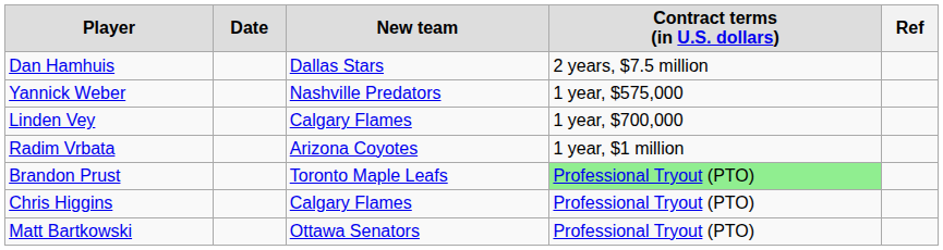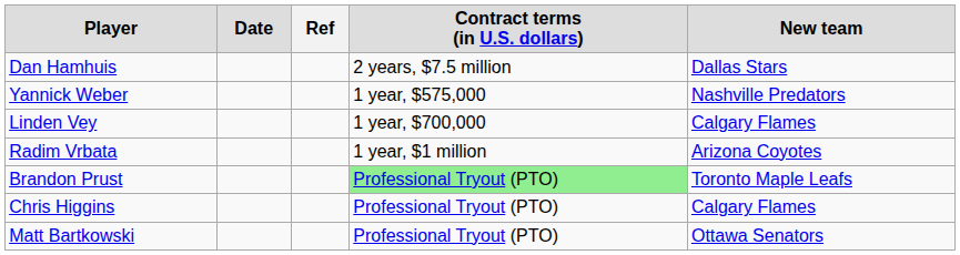 <table class="wikitable" style="width:97%;">
 <tr>
 <th style="background:#ddd;">Player</th>
 <th style="background:#ddd;">Date</th>
+<th>Ref</th>
+<th style="background:#ddd;">Contract terms<br>(in <a href='#'>U.S. dollars</a>)</th>
 <th style="background:#ddd;">New team</th>
-<th style="background:#ddd;">Contract terms<br>(in <a href='#'>U.S. dollars</a>)</th>
-<th>Ref</th>
 </tr>
 <tr>
 <td><a href='#'>Dan Hamhuis</a></td>
 <td></td>
+<td></td>
+<td>2 years, $7.5 million</td>
 <td><a href='#'>Dallas Stars</a></td>
-<td>2 years, $7.5 million</td>
-<td></td>
 </tr>
 <tr>
 <td><a href='#'>Yannick Weber</a></td>
 <td></td>
+<td></td>
+<td>1 year, $575,000</td>
 <td><a href='#'>Nashville Predators</a></td>
-<td>1 year, $575,000</td>
-<td></td>
 </tr>
 <tr>
 <td><a href='#'>Linden Vey</a></td>
 <td></td>
+<td></td>
+<td>1 year, $700,000</td>
 <td><a href='#'>Calgary Flames</a></td>
-<td>1 year, $700,000</td>
-<td></td>
 </tr>
 <tr>
 <td><a href='#'>Radim Vrbata</a></td>
 <td></td>
+<td></td>
+<td>1 year, $1 million</td>
 <td><a href='#'>Arizona Coyotes</a></td>
-<td>1 year, $1 million</td>
-<td></td>
 </tr>
 <tr>
 <td><a href='#'>Brandon Prust</a></td>
 <td></td>
+<td></td>
+<td style="background: lightgreen;"><a href='#'>Professional Tryout</a> (PTO)</td>
 <td><a href='#'>Toronto Maple Leafs</a></td>
-<td style="background: lightgreen;"><a href='#'>Professional Tryout</a> (PTO)</td>
-<td></td>
 </tr>
 <tr>
 <td><a href='#'>Chris Higgins</a></td>
 <td></td>
+<td></td>
+<td><a href='#'>Professional Tryout</a> (PTO)</td>
 <td><a href='#'>Calgary Flames</a></td>
-<td><a href='#'>Professional Tryout</a> (PTO)</td>
-<td></td>
 </tr>
 <tr>
 <td><a href='#'>Matt Bartkowski</a></td>
 <td></td>
+<td></td>
+<td><a href='#'>Professional Tryout</a> (PTO)</td>
 <td><a href='#'>Ottawa Senators</a></td>
-<td><a href='#'>Professional Tryout</a> (PTO)</td>
-<td></td>
 </tr>
 </table>
